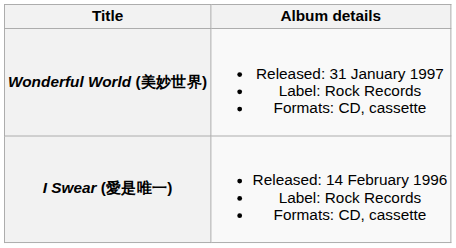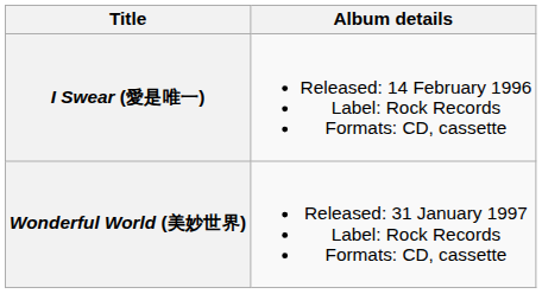 <table class="wikitable plainrowheaders" style="text-align:center;">
 <tr>
 <th scope="col">Title</th>
 <th scope="col">Album details</th>
 </tr>
 <tr>
+<th scope="row"><em>I Swear</em> (愛是唯一)</th>
+<td><br><ul><li>Released: 14 February 1996</li><li>Label: Rock Records</li><li>Formats: CD, cassette</li></ul></td>
+</tr>
+<tr>
 <th scope="row"><em>Wonderful World</em> (美妙世界)</th>
 <td><br><ul><li>Released: 31 January 1997</li><li>Label: Rock Records</li><li>Formats: CD, cassette</li></ul></td>
 </tr>
-<tr>
-<th scope="row"><em>I Swear</em> (愛是唯一)</th>
-<td><br><ul><li>Released: 14 February 1996</li><li>Label: Rock Records</li><li>Formats: CD, cassette</li></ul></td>
-</tr>
 </table>
